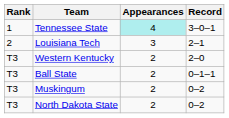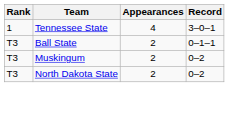 <table class = "wikitable">
 <tr>
 <th>Rank</th>
 <th>Team</th>
 <th>Appearances</th>
 <th>Record</th>
 </tr>
 <tr>
 <td>1</td>
 <td><a href='#'>Tennessee State</a></td>
-<td align=center style="background: paleturquoise;">4</td>
+<td align=center>4</td>
 <td>3–0–1</td>
-</tr>
-<tr>
-<td>2</td>
-<td><a href='#'>Louisiana Tech</a></td>
-<td align=center>3</td>
-<td>2–1</td>
-</tr>
-<tr>
-<td>T3</td>
-<td><a href='#'>Western Kentucky</a></td>
-<td align=center>2</td>
-<td>2–0</td>
 </tr>
 <tr>
 <td>T3</td>
 <td><a href='#'>Ball State</a></td>
 <td align=center>2</td>
 <td>0–1–1</td>
 </tr>
 <tr>
 <td>T3</td>
 <td><a href='#'>Muskingum</a></td>
 <td align=center>2</td>
 <td>0–2</td>
 </tr>
 <tr>
 <td>T3</td>
 <td><a href='#'>North Dakota State</a></td>
 <td align=center>2</td>
 <td>0–2</td>
 </tr>
 </table>
